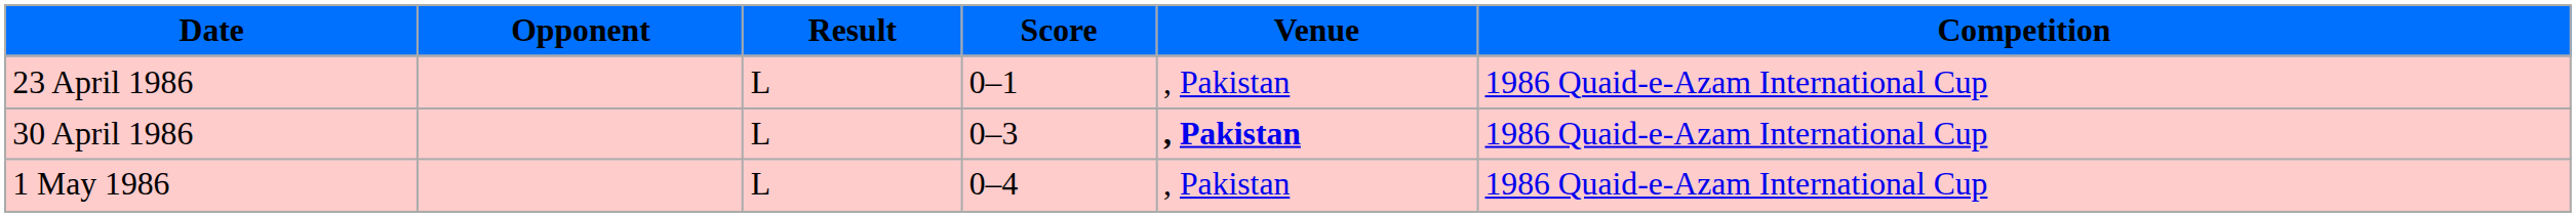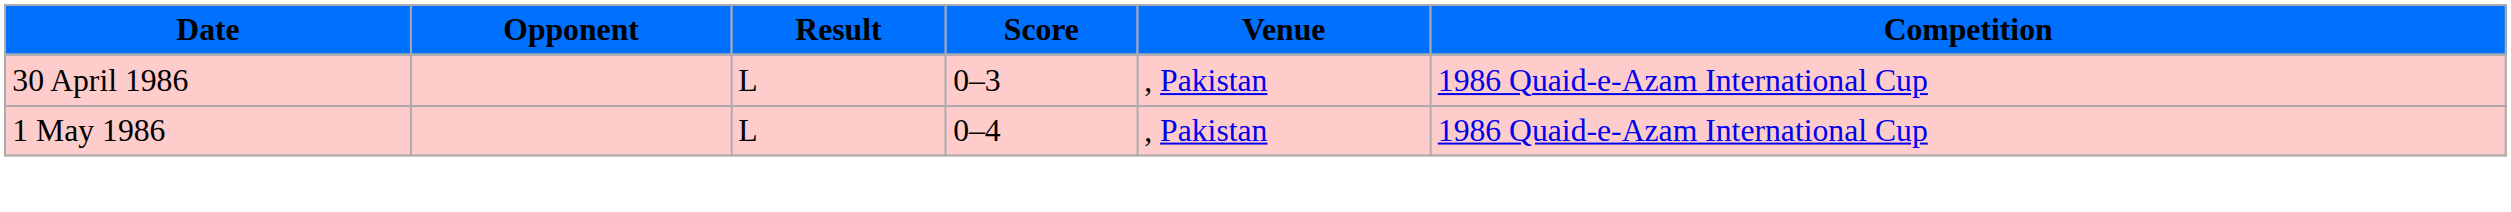 <table width=100% class="wikitable">
 <tr>
 <th style="background:#0070FF;"><span>Date</span></th>
 <th style="background:#0070FF;"><span>Opponent</span></th>
 <th style="background:#0070FF;"><span>Result</span></th>
 <th style="background:#0070FF;"><span>Score</span></th>
 <th style="background:#0070FF;"><span>Venue</span></th>
 <th style="background:#0070FF;"><span>Competition</span></th>
 </tr>
 <tr>
 </tr>
 <tr style="background:#FCC;">
-<td>23 April 1986</td>
-<td></td>
-<td>L</td>
-<td>0–1</td>
-<td>, <a href='#'>Pakistan</a></td>
-<td><a href='#'>1986 Quaid-e-Azam International Cup</a></td>
-</tr>
-<tr style="background:#FCC;">
 <td>30 April 1986</td>
 <td></td>
 <td>L</td>
 <td>0–3</td>
-<td><strong>, <a href='#'>Pakistan</a></strong></td>
+<td>, <a href='#'>Pakistan</a></td>
 <td><a href='#'>1986 Quaid-e-Azam International Cup</a></td>
 </tr>
 <tr style="background:#FCC;">
 <td>1 May 1986</td>
 <td></td>
 <td>L</td>
 <td>0–4</td>
 <td>, <a href='#'>Pakistan</a></td>
 <td><a href='#'>1986 Quaid-e-Azam International Cup</a></td>
 </tr>
 </table>
